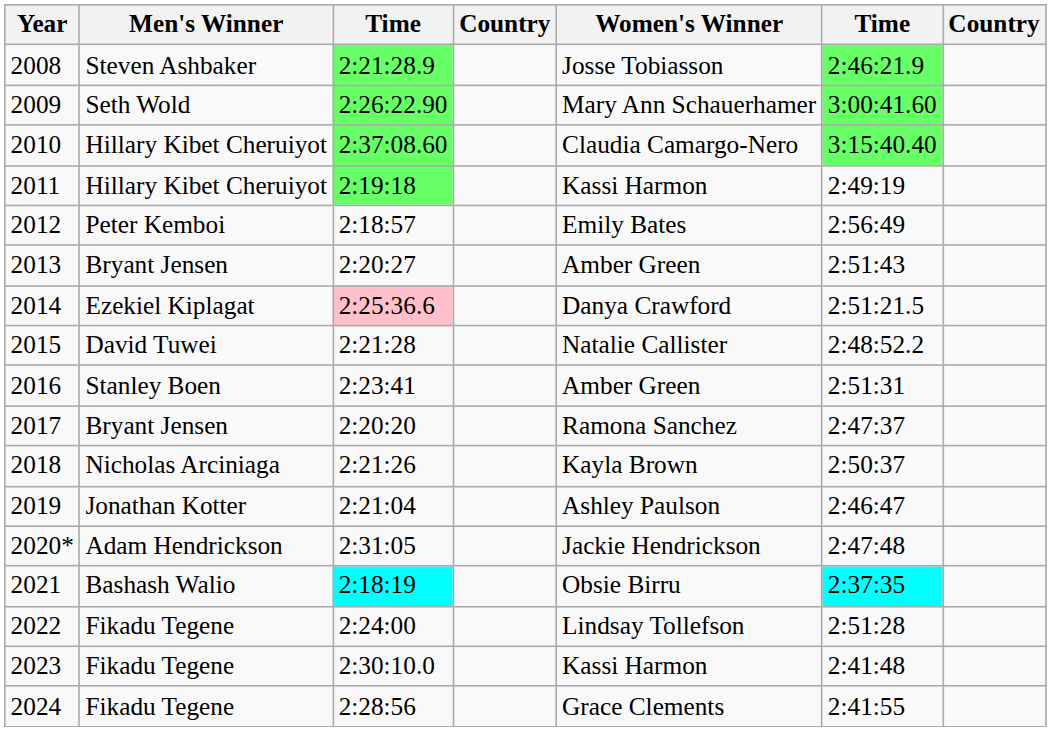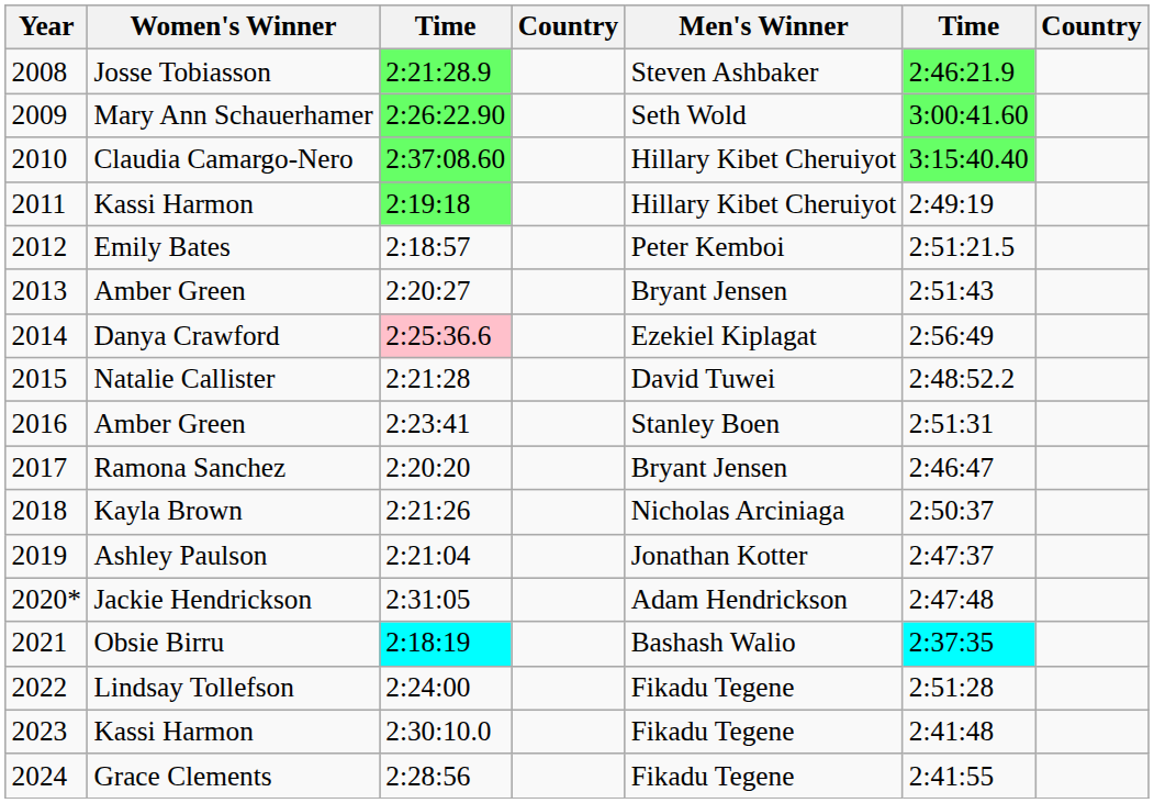 <table class="wikitable">
 <tr>
 <th>Year</th>
-<th>Men's Winner</th>
+<th>Women's Winner</th>
 <th>Time</th>
 <th>Country</th>
-<th>Women's Winner</th>
+<th>Men's Winner</th>
 <th>Time</th>
 <th>Country</th>
 </tr>
 <tr>
 <td>2008 </td>
-<td>Steven Ashbaker</td>
+<td>Josse Tobiasson</td>
 <td style="background-color:#66ff66">2:21:28.9</td>
 <td></td>
-<td>Josse Tobiasson</td>
+<td>Steven Ashbaker</td>
 <td style="background-color:#66ff66">2:46:21.9</td>
 <td></td>
 </tr>
 <tr>
 <td>2009 </td>
-<td>Seth Wold</td>
+<td>Mary Ann Schauerhamer</td>
 <td style="background-color:#66ff66">2:26:22.90</td>
 <td></td>
-<td>Mary Ann Schauerhamer</td>
+<td>Seth Wold</td>
 <td style="background-color:#66ff66">3:00:41.60</td>
 <td></td>
 </tr>
 <tr>
 <td>2010 </td>
-<td>Hillary Kibet Cheruiyot</td>
+<td>Claudia Camargo-Nero</td>
 <td style="background-color:#66ff66">2:37:08.60</td>
 <td></td>
-<td>Claudia Camargo-Nero</td>
+<td>Hillary Kibet Cheruiyot</td>
 <td style="background-color:#66ff66">3:15:40.40</td>
 <td></td>
 </tr>
 <tr>
 <td>2011 </td>
-<td>Hillary Kibet Cheruiyot</td>
+<td>Kassi Harmon</td>
 <td style="background-color:#66ff66">2:19:18</td>
 <td></td>
-<td>Kassi Harmon</td>
+<td>Hillary Kibet Cheruiyot</td>
 <td>2:49:19</td>
 <td></td>
 </tr>
 <tr>
 <td>2012 </td>
-<td>Peter Kemboi</td>
+<td>Emily Bates</td>
 <td>2:18:57</td>
 <td></td>
-<td>Emily Bates</td>
-<td>2:56:49</td>
+<td>Peter Kemboi</td>
+<td>2:51:21.5</td>
 <td></td>
 </tr>
 <tr>
 <td>2013 </td>
-<td>Bryant Jensen</td>
+<td>Amber Green</td>
 <td>2:20:27</td>
 <td></td>
-<td>Amber Green</td>
+<td>Bryant Jensen</td>
 <td>2:51:43</td>
 <td></td>
 </tr>
 <tr>
 <td>2014 </td>
-<td>Ezekiel Kiplagat</td>
+<td>Danya Crawford</td>
 <td style="background: pink;">2:25:36.6</td>
 <td></td>
-<td>Danya Crawford</td>
-<td>2:51:21.5</td>
+<td>Ezekiel Kiplagat</td>
+<td>2:56:49</td>
 <td></td>
 </tr>
 <tr>
 <td>2015 </td>
-<td>David Tuwei</td>
+<td>Natalie Callister</td>
 <td>2:21:28</td>
 <td></td>
-<td>Natalie Callister</td>
+<td>David Tuwei</td>
 <td>2:48:52.2</td>
 <td></td>
 </tr>
 <tr>
 <td>2016 </td>
-<td>Stanley Boen</td>
+<td>Amber Green</td>
 <td>2:23:41</td>
 <td></td>
-<td>Amber Green</td>
+<td>Stanley Boen</td>
 <td>2:51:31</td>
 <td></td>
 </tr>
 <tr>
 <td>2017 </td>
-<td>Bryant Jensen</td>
+<td>Ramona Sanchez</td>
 <td>2:20:20</td>
 <td></td>
-<td>Ramona Sanchez</td>
-<td>2:47:37</td>
+<td>Bryant Jensen</td>
+<td>2:46:47</td>
 <td></td>
 </tr>
 <tr>
 <td>2018 </td>
-<td>Nicholas Arciniaga</td>
+<td>Kayla Brown</td>
 <td>2:21:26</td>
 <td></td>
-<td>Kayla Brown</td>
+<td>Nicholas Arciniaga</td>
 <td>2:50:37</td>
 <td></td>
 </tr>
 <tr>
 <td>2019</td>
-<td>Jonathan Kotter</td>
+<td>Ashley Paulson</td>
 <td>2:21:04</td>
 <td></td>
-<td>Ashley Paulson</td>
-<td>2:46:47</td>
+<td>Jonathan Kotter</td>
+<td>2:47:37</td>
 <td></td>
 </tr>
 <tr>
 <td>2020*</td>
-<td>Adam Hendrickson</td>
+<td>Jackie Hendrickson</td>
 <td>2:31:05</td>
 <td></td>
-<td>Jackie Hendrickson</td>
+<td>Adam Hendrickson</td>
 <td>2:47:48</td>
 <td></td>
 </tr>
 <tr>
 <td>2021</td>
-<td>Bashash Walio</td>
+<td>Obsie Birru</td>
 <td style="background-color:#00ffff">2:18:19</td>
 <td></td>
-<td>Obsie Birru</td>
+<td>Bashash Walio</td>
 <td style="background-color:#00ffff">2:37:35</td>
 <td></td>
 </tr>
 <tr>
 <td>2022</td>
-<td>Fikadu Tegene</td>
+<td>Lindsay Tollefson</td>
 <td>2:24:00</td>
 <td></td>
-<td>Lindsay Tollefson</td>
+<td>Fikadu Tegene</td>
 <td>2:51:28</td>
 <td></td>
 </tr>
 <tr>
 <td>2023</td>
-<td>Fikadu Tegene</td>
+<td>Kassi Harmon</td>
 <td>2:30:10.0</td>
 <td></td>
-<td>Kassi Harmon</td>
+<td>Fikadu Tegene</td>
 <td>2:41:48</td>
 <td></td>
 </tr>
 <tr>
 <td>2024</td>
-<td>Fikadu Tegene</td>
+<td>Grace Clements</td>
 <td>2:28:56</td>
 <td></td>
-<td>Grace Clements</td>
+<td>Fikadu Tegene</td>
 <td>2:41:55</td>
 <td></td>
 </tr>
 </table>
